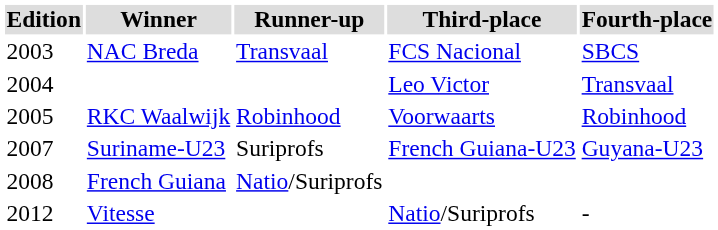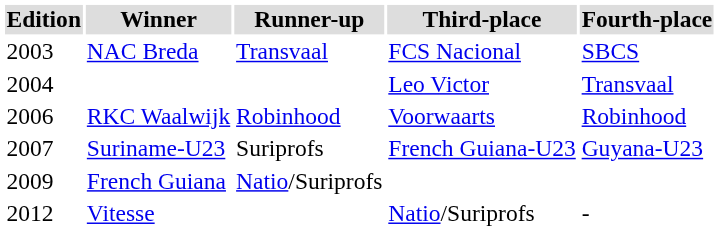 <table class="toccolours" style="margin: 0 2em 0 2em;">
 <tr>
 <th bgcolor=DDDDDD><strong>Edition</strong></th>
 <th bgcolor=DDDDDD><strong>Winner</strong></th>
 <th bgcolor=DDDDDD><strong>Runner-up</strong></th>
 <th bgcolor=DDDDDD><strong>Third-place</strong></th>
 <th bgcolor=DDDDDD><strong>Fourth-place</strong></th>
 </tr>
 <tr>
 <td>2003</td>
 <td> <a href='#'>NAC Breda</a></td>
 <td> <a href='#'>Transvaal</a></td>
 <td> <a href='#'>FCS Nacional</a></td>
 <td> <a href='#'>SBCS</a></td>
 </tr>
 <tr>
 <td>2004</td>
 <td></td>
 <td></td>
 <td> <a href='#'>Leo Victor</a></td>
 <td> <a href='#'>Transvaal</a></td>
 </tr>
 <tr>
-<td>2005</td>
+<td>2006</td>
 <td> <a href='#'>RKC Waalwijk</a></td>
 <td> <a href='#'>Robinhood</a></td>
 <td> <a href='#'>Voorwaarts</a></td>
 <td> <a href='#'>Robinhood</a></td>
 </tr>
 <tr>
 <td>2007</td>
 <td> <a href='#'>Suriname-U23</a></td>
 <td> Suriprofs</td>
 <td> <a href='#'>French Guiana-U23</a></td>
 <td> <a href='#'>Guyana-U23</a></td>
 </tr>
 <tr>
-<td>2008</td>
+<td>2009</td>
 <td> <a href='#'>French Guiana</a></td>
 <td> <a href='#'>Natio</a>/Suriprofs</td>
 <td></td>
 <td></td>
 </tr>
 <tr>
 <td>2012</td>
 <td> <a href='#'>Vitesse</a></td>
 <td></td>
 <td> <a href='#'>Natio</a>/Suriprofs</td>
 <td>-</td>
 </tr>
 </table>
